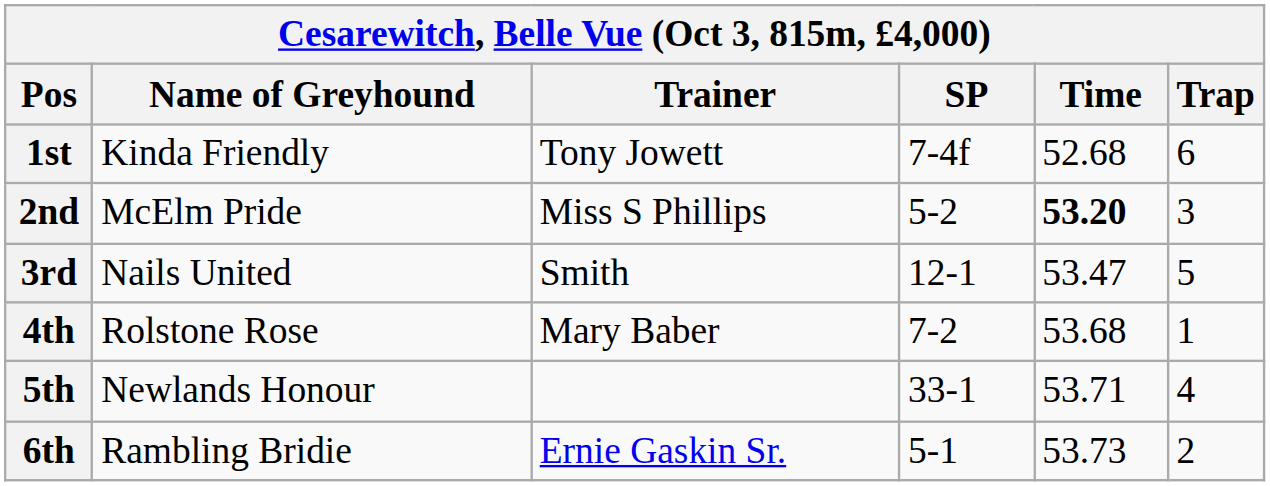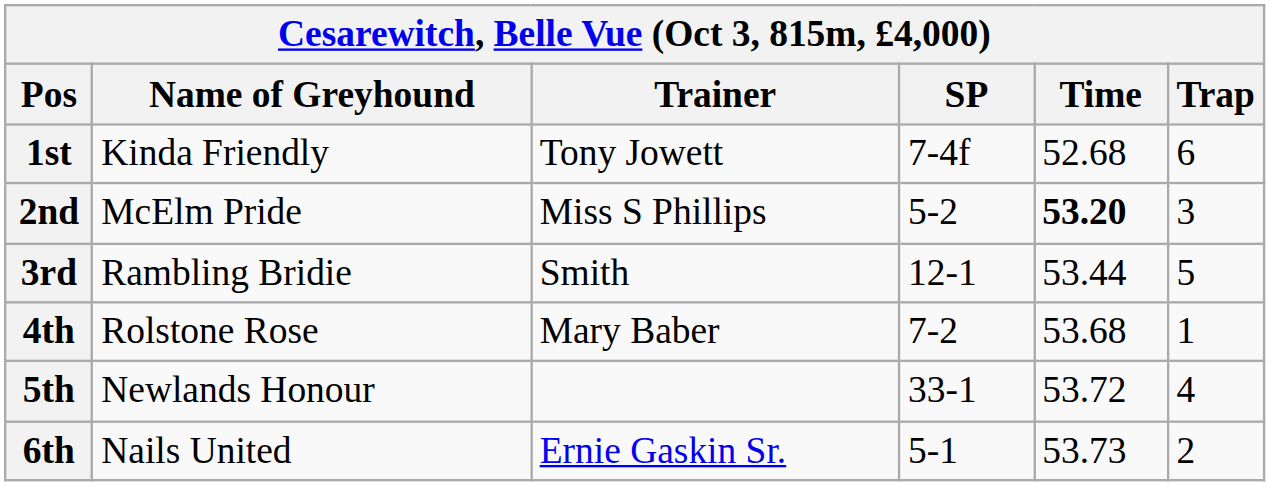 <table class="wikitable">
 <tr>
 <th colspan="6"><a href='#'>Cesarewitch</a>, <a href='#'>Belle Vue</a> (Oct 3, 815m, £4,000)</th>
 </tr>
 <tr>
 <th width=30>Pos</th>
 <th width=180>Name of Greyhound</th>
 <th width=150>Trainer</th>
 <th width=50>SP</th>
 <th width=50>Time</th>
 <th width=30>Trap</th>
 </tr>
 <tr>
 <th>1st</th>
 <td>Kinda Friendly</td>
 <td>Tony Jowett</td>
 <td>7-4f</td>
 <td>52.68</td>
 <td>6</td>
 </tr>
 <tr>
 <th>2nd</th>
 <td>McElm Pride</td>
 <td>Miss S Phillips</td>
 <td>5-2</td>
 <td><strong>53.20</strong></td>
 <td>3</td>
 </tr>
 <tr>
 <th>3rd</th>
-<td>Nails United</td>
+<td>Rambling Bridie</td>
 <td>Smith</td>
 <td>12-1</td>
-<td>53.47</td>
+<td>53.44</td>
 <td>5</td>
 </tr>
 <tr>
 <th>4th</th>
 <td>Rolstone Rose</td>
 <td>Mary Baber</td>
 <td>7-2</td>
 <td>53.68</td>
 <td>1</td>
 </tr>
 <tr>
 <th>5th</th>
 <td>Newlands Honour</td>
 <td></td>
 <td>33-1</td>
-<td>53.71</td>
+<td>53.72</td>
 <td>4</td>
 </tr>
 <tr>
 <th>6th</th>
-<td>Rambling Bridie</td>
+<td>Nails United</td>
 <td><a href='#'>Ernie Gaskin Sr.</a></td>
 <td>5-1</td>
 <td>53.73</td>
 <td>2</td>
 </tr>
 </table>
